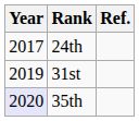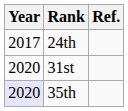 <table class="wikitable sortable">
 <tr>
 <th>Year</th>
 <th>Rank</th>
 <th class="unsortable">Ref.</th>
 </tr>
 <tr>
 <td>2017</td>
 <td>24th</td>
 <td></td>
 </tr>
 <tr>
-<td>2019</td>
+<td>2020</td>
 <td>31st</td>
 <td></td>
 </tr>
 <tr>
 <td style="background: lavender;">2020</td>
 <td>35th</td>
 <td></td>
 </tr>
 </table>
